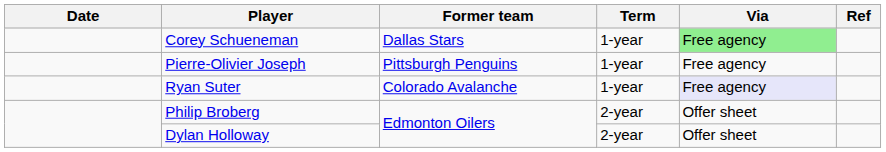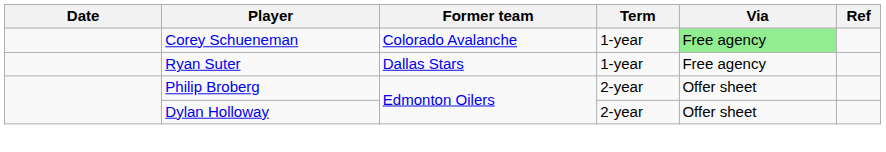 <table class="wikitable">
 <tr style="background:#ddd; text-align:center;">
 <th style="width: 10em;">Date</th>
 <th style="width: 14em;">Player</th>
 <th style="width: 14em;">Former team</th>
 <th style="width: 5em;">Term</th>
 <th style="width: 10em;">Via</th>
 <th style="width: 2.5em;">Ref</th>
 </tr>
 <tr>
 <td></td>
 <td><a href='#'>Corey Schueneman</a></td>
-<td><a href='#'>Dallas Stars</a></td>
+<td><a href='#'>Colorado Avalanche</a></td>
 <td>1-year</td>
 <td style="background: lightgreen;">Free agency</td>
 <td></td>
 </tr>
 <tr>
 <td></td>
-<td><a href='#'>Pierre-Olivier Joseph</a></td>
-<td><a href='#'>Pittsburgh Penguins</a></td>
+<td><a href='#'>Ryan Suter</a></td>
+<td><a href='#'>Dallas Stars</a></td>
 <td>1-year</td>
 <td>Free agency</td>
-<td></td>
-</tr>
-<tr>
-<td></td>
-<td><a href='#'>Ryan Suter</a></td>
-<td><a href='#'>Colorado Avalanche</a></td>
-<td>1-year</td>
-<td style="background: lavender;">Free agency</td>
 <td></td>
 </tr>
 <tr>
 <td rowspan=2></td>
 <td><a href='#'>Philip Broberg</a></td>
 <td rowspan=2><a href='#'>Edmonton Oilers</a></td>
 <td>2-year</td>
 <td>Offer sheet</td>
 <td></td>
 </tr>
 <tr>
 <td><a href='#'>Dylan Holloway</a></td>
 <td>2-year</td>
 <td>Offer sheet</td>
 <td></td>
 </tr>
 </table>
